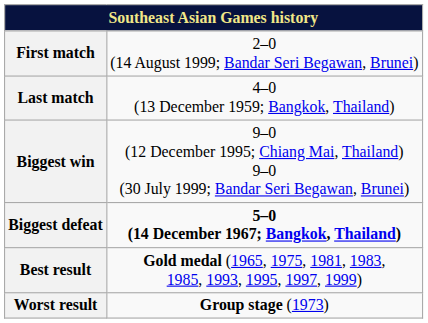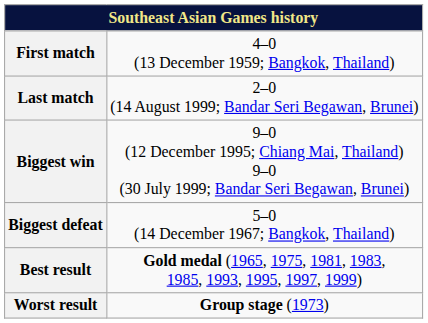 <table class="wikitable collapsible collapsed" style="text-align: center;font-size:90%;">
 <tr>
 <th colspan=6 style="background: #07123F; color: #F1E788;">Southeast Asian Games history</th>
 </tr>
 <tr>
 <th style="text-align: center;">First match</th>
-<td style="text-align:center;"> 2–0 <br>(14 August 1999; <a href='#'>Bandar Seri Begawan</a>, <a href='#'>Brunei</a>)</td>
+<td style="text-align:center;"> 4–0 <br>(13 December 1959; <a href='#'>Bangkok</a>, <a href='#'>Thailand</a>)</td>
 </tr>
 <tr>
 <th style="text-align: center;">Last match</th>
-<td style="text-align:center;"> 4–0 <br>(13 December 1959; <a href='#'>Bangkok</a>, <a href='#'>Thailand</a>)</td>
+<td style="text-align:center;"> 2–0 <br>(14 August 1999; <a href='#'>Bandar Seri Begawan</a>, <a href='#'>Brunei</a>)</td>
 </tr>
 <tr>
 <th style="text-align: center;">Biggest win</th>
 <td style="text-align:center;"> 9–0 <br>(12 December 1995; <a href='#'>Chiang Mai</a>, <a href='#'>Thailand</a>)<br> 9–0 <br>(30 July 1999; <a href='#'>Bandar Seri Begawan</a>, <a href='#'>Brunei</a>)</td>
 </tr>
 <tr>
 <th style="text-align: center;">Biggest defeat</th>
-<td style="text-align:center;"><strong> 5–0 <br>(14 December 1967; <a href='#'>Bangkok</a>, <a href='#'>Thailand</a>)</strong></td>
+<td style="text-align:center;"> 5–0 <br>(14 December 1967; <a href='#'>Bangkok</a>, <a href='#'>Thailand</a>)</td>
 </tr>
 <tr>
 <th style="text-align: center;">Best result</th>
 <td style="text-align:center;"><strong>Gold medal</strong> (<a href='#'>1965</a>, <a href='#'>1975</a>, <a href='#'>1981</a>, <a href='#'>1983</a>,<br><a href='#'>1985</a>, <a href='#'>1993</a>, <a href='#'>1995</a>, <a href='#'>1997</a>, <a href='#'>1999</a>)</td>
 </tr>
 <tr>
 <th style="text-align: center;">Worst result</th>
 <td style="text-align:center;"><strong>Group stage</strong> (<a href='#'>1973</a>)</td>
 </tr>
 </table>
